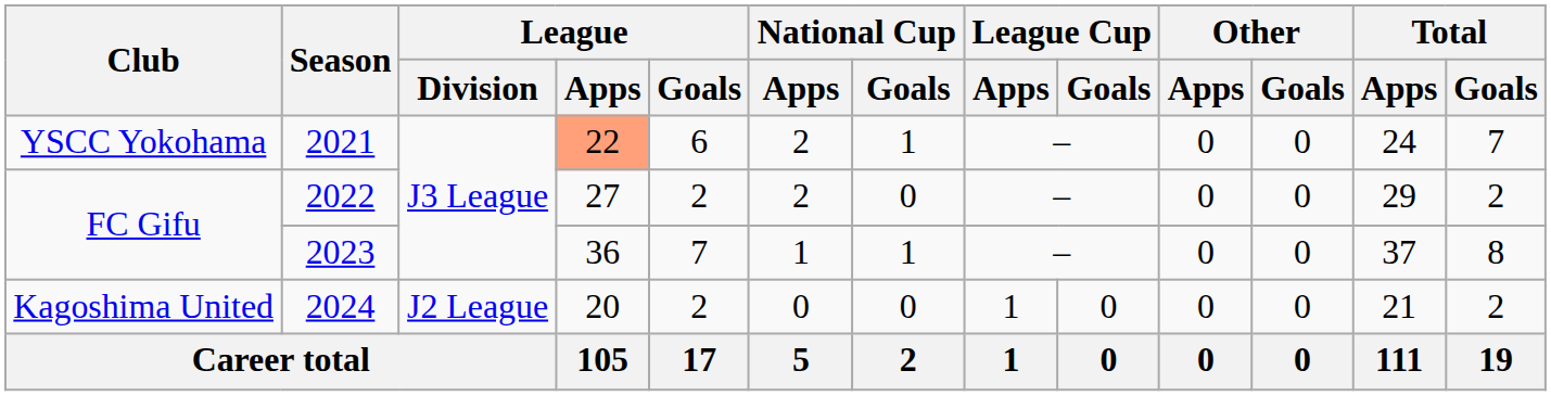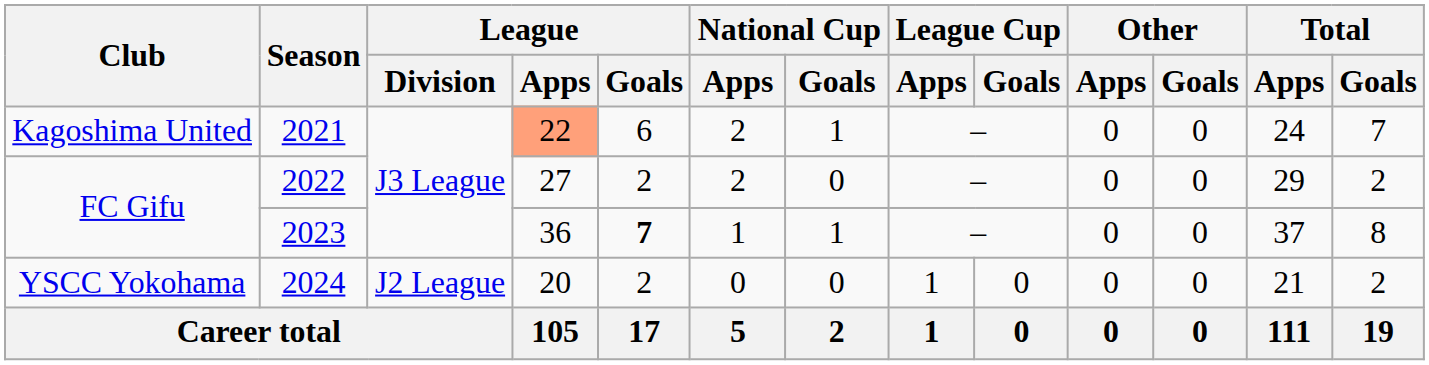 <table class="wikitable" style="text-align: center">
 <tr>
 <th rowspan="2">Club</th>
 <th rowspan="2">Season</th>
 <th colspan="3">League</th>
 <th colspan="2">National Cup</th>
 <th colspan="2">League Cup</th>
 <th colspan="2">Other</th>
 <th colspan="2">Total</th>
 </tr>
 <tr>
 <th>Division</th>
 <th>Apps</th>
 <th>Goals</th>
 <th>Apps</th>
 <th>Goals</th>
 <th>Apps</th>
 <th>Goals</th>
 <th>Apps</th>
 <th>Goals</th>
 <th>Apps</th>
 <th>Goals</th>
 </tr>
 <tr>
-<td><a href='#'>YSCC Yokohama</a></td>
+<td><a href='#'>Kagoshima United</a></td>
 <td><a href='#'>2021</a></td>
 <td rowspan="3"><a href='#'>J3 League</a></td>
 <td style="background: lightsalmon;">22</td>
 <td>6</td>
 <td>2</td>
 <td>1</td>
 <td colspan="2">–</td>
 <td>0</td>
 <td>0</td>
 <td>24</td>
 <td>7</td>
 </tr>
 <tr>
 <td rowspan=2><a href='#'>FC Gifu</a></td>
 <td><a href='#'>2022</a></td>
 <td>27</td>
 <td>2</td>
 <td>2</td>
 <td>0</td>
 <td colspan="2">–</td>
 <td>0</td>
 <td>0</td>
 <td>29</td>
 <td>2</td>
 </tr>
 <tr>
 <td><a href='#'>2023</a></td>
 <td>36</td>
-<td>7</td>
+<td><strong>7</strong></td>
 <td>1</td>
 <td>1</td>
 <td colspan="2">–</td>
 <td>0</td>
 <td>0</td>
 <td>37</td>
 <td>8</td>
 </tr>
 <tr>
-<td><a href='#'>Kagoshima United</a></td>
+<td><a href='#'>YSCC Yokohama</a></td>
 <td><a href='#'>2024</a></td>
 <td><a href='#'>J2 League</a></td>
 <td>20</td>
 <td>2</td>
 <td>0</td>
 <td>0</td>
 <td>1</td>
 <td>0</td>
 <td>0</td>
 <td>0</td>
 <td>21</td>
 <td>2</td>
 </tr>
 <tr>
 <th colspan=3>Career total</th>
 <th>105</th>
 <th>17</th>
 <th>5</th>
 <th>2</th>
 <th>1</th>
 <th>0</th>
 <th>0</th>
 <th>0</th>
 <th>111</th>
 <th>19</th>
 </tr>
 </table>
